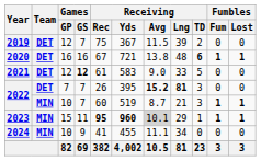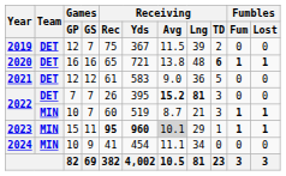 <table class="wikitable" style="text-align:center;">
 <tr>
 <th rowspan="2">Year</th>
 <th rowspan="2">Team</th>
 <th colspan="2">Games</th>
 <th colspan="5">Receiving</th>
 <th colspan="2">Fumbles</th>
 </tr>
 <tr>
 <th>GP</th>
 <th>GS</th>
 <th>Rec</th>
 <th>Yds</th>
 <th>Avg</th>
 <th>Lng</th>
 <th>TD</th>
 <th>Fum</th>
 <th>Lost</th>
 </tr>
 <tr>
 <th><a href='#'>2019</a></th>
 <th><a href='#'>DET</a></th>
 <td>12</td>
 <td>7</td>
 <td>75</td>
 <td>367</td>
 <td>11.5</td>
 <td>39</td>
 <td>2</td>
 <td>0</td>
 <td>0</td>
 </tr>
 <tr>
 <th><a href='#'>2020</a></th>
 <th><a href='#'>DET</a></th>
 <td>16</td>
 <td>16</td>
-<td>67</td>
+<td>65</td>
 <td>721</td>
 <td>13.8</td>
 <td>48</td>
 <td><strong>6</strong></td>
 <td><strong>1</strong></td>
 <td><strong>1</strong></td>
 </tr>
 <tr>
 <th><a href='#'>2021</a></th>
 <th><a href='#'>DET</a></th>
 <td>12</td>
-<td><strong>12</strong></td>
+<td>12</td>
 <td>61</td>
 <td>583</td>
 <td>9.0</td>
-<td>33</td>
+<td>36</td>
 <td>5</td>
 <td>0</td>
 <td>0</td>
 </tr>
 <tr>
 <th rowspan="2"><a href='#'>2022</a></th>
 <th><a href='#'>DET</a></th>
 <td>7</td>
 <td>7</td>
 <td>26</td>
 <td>395</td>
 <td><strong>15.2</strong></td>
 <td><strong>81</strong></td>
 <td>3</td>
 <td>0</td>
 <td>0</td>
 </tr>
 <tr>
 <th><a href='#'>MIN</a></th>
 <td>10</td>
 <td>7</td>
 <td>60</td>
 <td>519</td>
 <td>8.7</td>
 <td>21</td>
 <td>3</td>
 <td><strong>1</strong></td>
 <td><strong>1</strong></td>
 </tr>
 <tr>
 <th><a href='#'>2023</a></th>
 <th><a href='#'>MIN</a></th>
 <td>15</td>
 <td>11</td>
 <td><strong>95</strong></td>
 <td><strong>960</strong></td>
 <td style="background: lightgrey;">10.1</td>
 <td>29</td>
 <td>1</td>
 <td><strong>1</strong></td>
 <td><strong>1</strong></td>
 </tr>
 <tr>
 <th><a href='#'>2024</a></th>
 <th><a href='#'>MIN</a></th>
 <td>10</td>
 <td>9</td>
 <td>41</td>
-<td>455</td>
+<td>454</td>
 <td>11.1</td>
 <td>34</td>
 <td>0</td>
 <td>0</td>
 <td>0</td>
 </tr>
 <tr>
 <th colspan="2"></th>
 <th>82</th>
 <th>69</th>
 <th>382</th>
 <th>4,002</th>
 <th>10.5</th>
 <th>81</th>
 <th>23</th>
 <th>3</th>
 <th>3</th>
 </tr>
 </table>
